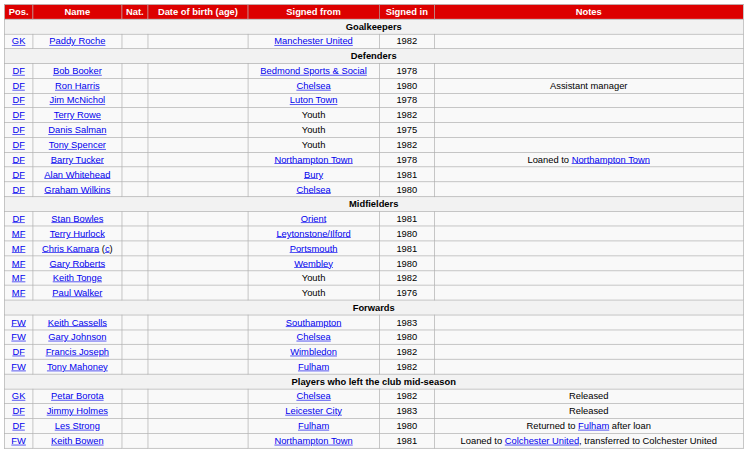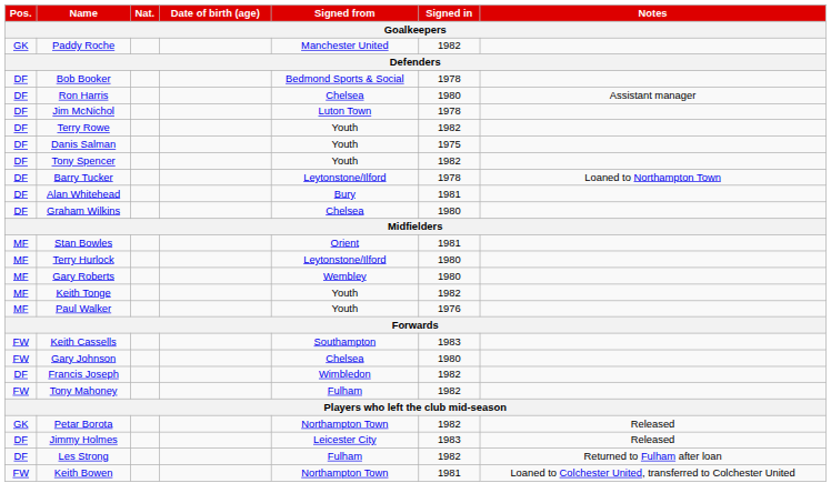 <table class="wikitable" style="text-align:center; font-size:90%; width:90%;">
 <tr>
 <th style="background:#d00; color:white; text-align:center;">Pos.</th>
 <th style="background:#d00; color:white; text-align:center;">Name</th>
 <th style="background:#d00; color:white; text-align:center;">Nat.</th>
 <th style="background:#d00; color:white; text-align:center;">Date of birth (age)</th>
 <th style="background:#d00; color:white; text-align:center;">Signed from</th>
 <th style="background:#d00; color:white; text-align:center;">Signed in</th>
 <th style="background:#d00; color:white; text-align:center;">Notes</th>
 </tr>
 <tr>
 <th colspan="7">Goalkeepers</th>
 </tr>
 <tr>
 <td><a href='#'>GK</a></td>
 <td><a href='#'>Paddy Roche</a></td>
 <td></td>
 <td></td>
 <td><a href='#'>Manchester United</a></td>
 <td>1982</td>
 <td></td>
 </tr>
 <tr>
 <th colspan="7">Defenders</th>
 </tr>
 <tr>
 <td><a href='#'>DF</a></td>
 <td><a href='#'>Bob Booker</a></td>
 <td></td>
 <td></td>
 <td><a href='#'>Bedmond Sports & Social</a></td>
 <td>1978</td>
 <td></td>
 </tr>
 <tr>
 <td><a href='#'>DF</a></td>
 <td><a href='#'>Ron Harris</a></td>
 <td></td>
 <td></td>
 <td><a href='#'>Chelsea</a></td>
 <td>1980</td>
 <td>Assistant manager</td>
 </tr>
 <tr>
 <td><a href='#'>DF</a></td>
 <td><a href='#'>Jim McNichol</a></td>
 <td></td>
 <td></td>
 <td><a href='#'>Luton Town</a></td>
 <td>1978</td>
 <td></td>
 </tr>
 <tr>
 <td><a href='#'>DF</a></td>
 <td><a href='#'>Terry Rowe</a></td>
 <td></td>
 <td></td>
 <td>Youth</td>
 <td>1982</td>
 <td></td>
 </tr>
 <tr>
 <td><a href='#'>DF</a></td>
 <td><a href='#'>Danis Salman</a></td>
 <td></td>
 <td></td>
 <td>Youth</td>
 <td>1975</td>
 <td></td>
 </tr>
 <tr>
 <td><a href='#'>DF</a></td>
 <td><a href='#'>Tony Spencer</a></td>
 <td></td>
 <td></td>
 <td>Youth</td>
 <td>1982</td>
 <td></td>
 </tr>
 <tr>
 <td><a href='#'>DF</a></td>
 <td><a href='#'>Barry Tucker</a></td>
 <td></td>
 <td></td>
-<td><a href='#'>Northampton Town</a></td>
+<td><a href='#'>Leytonstone/Ilford</a></td>
 <td>1978</td>
 <td>Loaned to <a href='#'>Northampton Town</a></td>
 </tr>
 <tr>
 <td><a href='#'>DF</a></td>
 <td><a href='#'>Alan Whitehead</a></td>
 <td></td>
 <td></td>
 <td><a href='#'>Bury</a></td>
 <td>1981</td>
 <td></td>
 </tr>
 <tr>
 <td><a href='#'>DF</a></td>
 <td><a href='#'>Graham Wilkins</a></td>
 <td></td>
 <td></td>
 <td><a href='#'>Chelsea</a></td>
 <td>1980</td>
 <td></td>
 </tr>
 <tr>
 <th colspan="7">Midfielders</th>
 </tr>
 <tr>
-<td><a href='#'>DF</a></td>
+<td><a href='#'>MF</a></td>
 <td><a href='#'>Stan Bowles</a></td>
 <td></td>
 <td></td>
 <td><a href='#'>Orient</a></td>
 <td>1981</td>
 <td></td>
 </tr>
 <tr>
 <td><a href='#'>MF</a></td>
 <td><a href='#'>Terry Hurlock</a></td>
 <td></td>
 <td></td>
 <td><a href='#'>Leytonstone/Ilford</a></td>
 <td>1980</td>
-<td></td>
-</tr>
-<tr>
-<td><a href='#'>MF</a></td>
-<td><a href='#'>Chris Kamara</a> (<a href='#'>c</a>)</td>
-<td></td>
-<td></td>
-<td><a href='#'>Portsmouth</a></td>
-<td>1981</td>
 <td></td>
 </tr>
 <tr>
 <td><a href='#'>MF</a></td>
 <td><a href='#'>Gary Roberts</a></td>
 <td></td>
 <td></td>
 <td><a href='#'>Wembley</a></td>
 <td>1980</td>
 <td></td>
 </tr>
 <tr>
 <td><a href='#'>MF</a></td>
 <td><a href='#'>Keith Tonge</a></td>
 <td></td>
 <td></td>
 <td>Youth</td>
 <td>1982</td>
 <td></td>
 </tr>
 <tr>
 <td><a href='#'>MF</a></td>
 <td><a href='#'>Paul Walker</a></td>
 <td></td>
 <td></td>
 <td>Youth</td>
 <td>1976</td>
 <td></td>
 </tr>
 <tr>
 <th colspan="7">Forwards</th>
 </tr>
 <tr>
 <td><a href='#'>FW</a></td>
 <td><a href='#'>Keith Cassells</a></td>
 <td></td>
 <td></td>
 <td><a href='#'>Southampton</a></td>
 <td>1983</td>
 <td></td>
 </tr>
 <tr>
 <td><a href='#'>FW</a></td>
 <td><a href='#'>Gary Johnson</a></td>
 <td></td>
 <td></td>
 <td><a href='#'>Chelsea</a></td>
 <td>1980</td>
 <td></td>
 </tr>
 <tr>
 <td><a href='#'>DF</a></td>
 <td><a href='#'>Francis Joseph</a></td>
 <td></td>
 <td></td>
 <td><a href='#'>Wimbledon</a></td>
 <td>1982</td>
 <td></td>
 </tr>
 <tr>
 <td><a href='#'>FW</a></td>
 <td><a href='#'>Tony Mahoney</a></td>
 <td></td>
 <td></td>
 <td><a href='#'>Fulham</a></td>
 <td>1982</td>
 <td></td>
 </tr>
 <tr>
 <th colspan="7">Players who left the club mid-season</th>
 </tr>
 <tr>
 <td><a href='#'>GK</a></td>
 <td><a href='#'>Petar Borota</a></td>
 <td><em></em></td>
 <td></td>
-<td><a href='#'>Chelsea</a></td>
+<td><a href='#'>Northampton Town</a></td>
 <td>1982</td>
 <td>Released</td>
 </tr>
 <tr>
 <td><a href='#'>DF</a></td>
 <td><a href='#'>Jimmy Holmes</a></td>
 <td></td>
 <td></td>
 <td><a href='#'>Leicester City</a></td>
 <td>1983</td>
 <td>Released</td>
 </tr>
 <tr>
 <td><a href='#'>DF</a></td>
 <td><a href='#'>Les Strong</a></td>
 <td></td>
 <td></td>
 <td><a href='#'>Fulham</a></td>
-<td>1980</td>
+<td>1982</td>
 <td>Returned to <a href='#'>Fulham</a> after loan</td>
 </tr>
 <tr>
 <td><a href='#'>FW</a></td>
 <td><a href='#'>Keith Bowen</a></td>
 <td></td>
 <td></td>
 <td><a href='#'>Northampton Town</a></td>
 <td>1981</td>
 <td>Loaned to <a href='#'>Colchester United</a>, transferred to Colchester United</td>
 </tr>
 </table>
